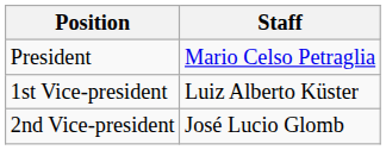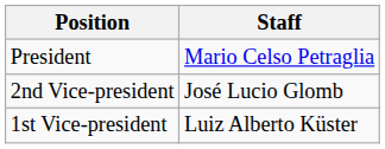 <table class=wikitable>
 <tr>
 <th>Position</th>
 <th>Staff</th>
 </tr>
 <tr>
 <td>President</td>
 <td><a href='#'>Mario Celso Petraglia</a></td>
 </tr>
 <tr>
+<td>2nd Vice-president</td>
+<td>José Lucio Glomb</td>
+</tr>
+<tr>
 <td>1st Vice-president</td>
 <td>Luiz Alberto Küster</td>
 </tr>
-<tr>
-<td>2nd Vice-president</td>
-<td>José Lucio Glomb</td>
-</tr>
 </table>
